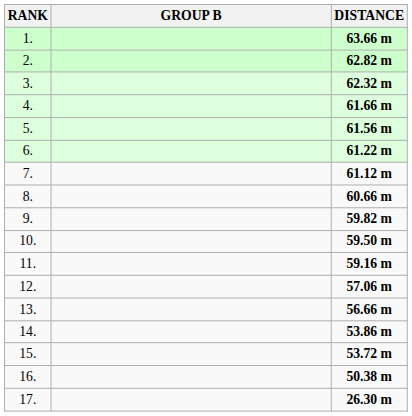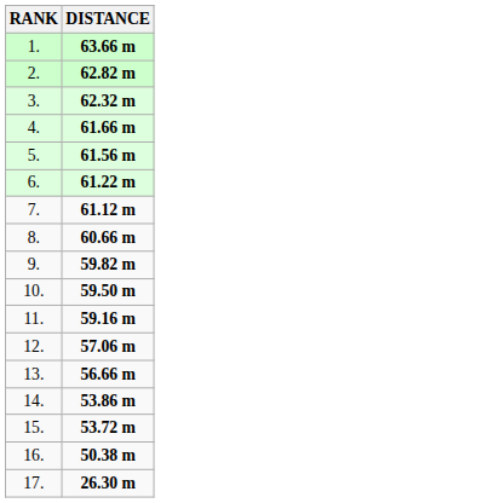 <table class="wikitable" style="border-collapse: collapse; font-size: 90%;">
 <tr>
 <th>RANK</th>
-<th align="center" style="width: 20em">GROUP B</th>
 <th>DISTANCE</th>
 </tr>
 <tr bgcolor="#ccffcc">
 <td align="center">1.</td>
-<td></td>
 <td align="center"><strong>63.66 m</strong></td>
 </tr>
 <tr bgcolor="#ccffcc">
 <td align="center">2.</td>
-<td></td>
 <td align="center"><strong>62.82 m </strong></td>
 </tr>
 <tr bgcolor="#ddffdd">
 <td align="center">3.</td>
-<td></td>
 <td align="center"><strong>62.32 m </strong></td>
 </tr>
 <tr bgcolor="#ddffdd">
 <td align="center">4.</td>
-<td></td>
 <td align="center"><strong>61.66 m </strong></td>
 </tr>
 <tr bgcolor="#ddffdd">
 <td align="center">5.</td>
-<td></td>
 <td align="center"><strong>61.56 m </strong></td>
 </tr>
 <tr bgcolor="#ddffdd">
 <td align="center">6.</td>
-<td></td>
 <td align="center"><strong>61.22 m </strong></td>
 </tr>
 <tr>
 <td align="center">7.</td>
-<td></td>
 <td align="center"><strong>61.12 m </strong></td>
 </tr>
 <tr>
 <td align="center">8.</td>
-<td></td>
 <td align="center"><strong>60.66 m </strong></td>
 </tr>
 <tr>
 <td align="center">9.</td>
-<td></td>
 <td align="center"><strong>59.82 m </strong></td>
 </tr>
 <tr>
 <td align="center">10.</td>
-<td></td>
 <td align="center"><strong>59.50 m </strong></td>
 </tr>
 <tr>
 <td align="center">11.</td>
-<td></td>
 <td align="center"><strong>59.16 m </strong></td>
 </tr>
 <tr>
 <td align="center">12.</td>
-<td></td>
 <td align="center"><strong>57.06 m </strong></td>
 </tr>
 <tr>
 <td align="center">13.</td>
-<td></td>
 <td align="center"><strong>56.66 m </strong></td>
 </tr>
 <tr>
 <td align="center">14.</td>
-<td></td>
 <td align="center"><strong>53.86 m </strong></td>
 </tr>
 <tr>
 <td align="center">15.</td>
-<td></td>
 <td align="center"><strong>53.72 m </strong></td>
 </tr>
 <tr>
 <td align="center">16.</td>
-<td></td>
 <td align="center"><strong>50.38 m </strong></td>
 </tr>
 <tr>
 <td align="center">17.</td>
-<td></td>
 <td align="center"><strong>26.30 m </strong></td>
 </tr>
 </table>
